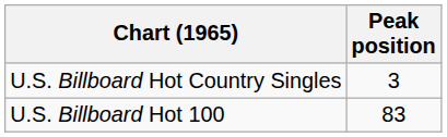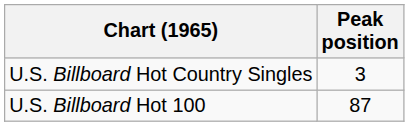 <table class="wikitable sortable">
 <tr>
 <th align="left">Chart (1965)</th>
 <th align="center">Peak<br>position</th>
 </tr>
 <tr>
 <td align="left">U.S. <em>Billboard</em> Hot Country Singles</td>
 <td align="center">3</td>
 </tr>
 <tr>
 <td align="left">U.S. <em>Billboard</em> Hot 100</td>
-<td align="center">83</td>
+<td align="center">87</td>
 </tr>
 </table>
